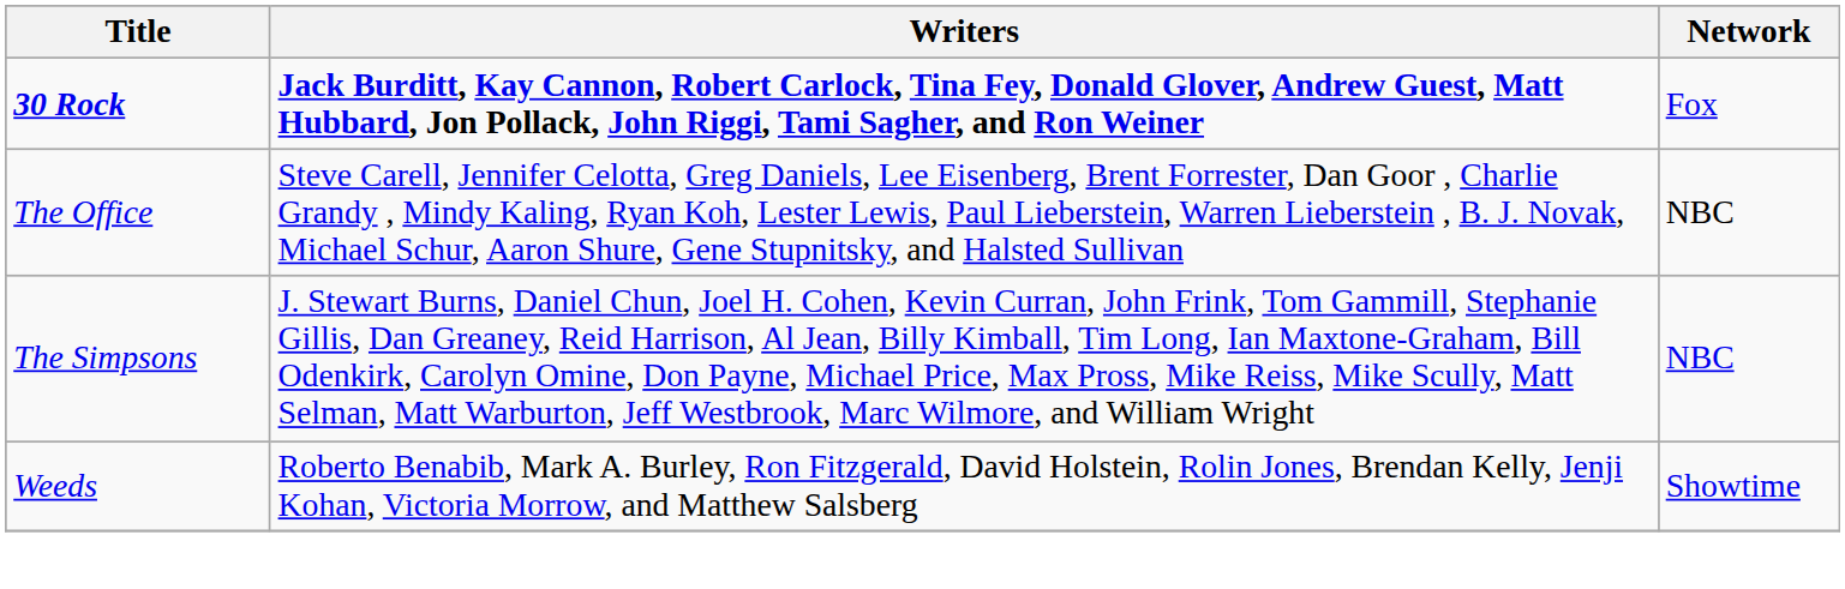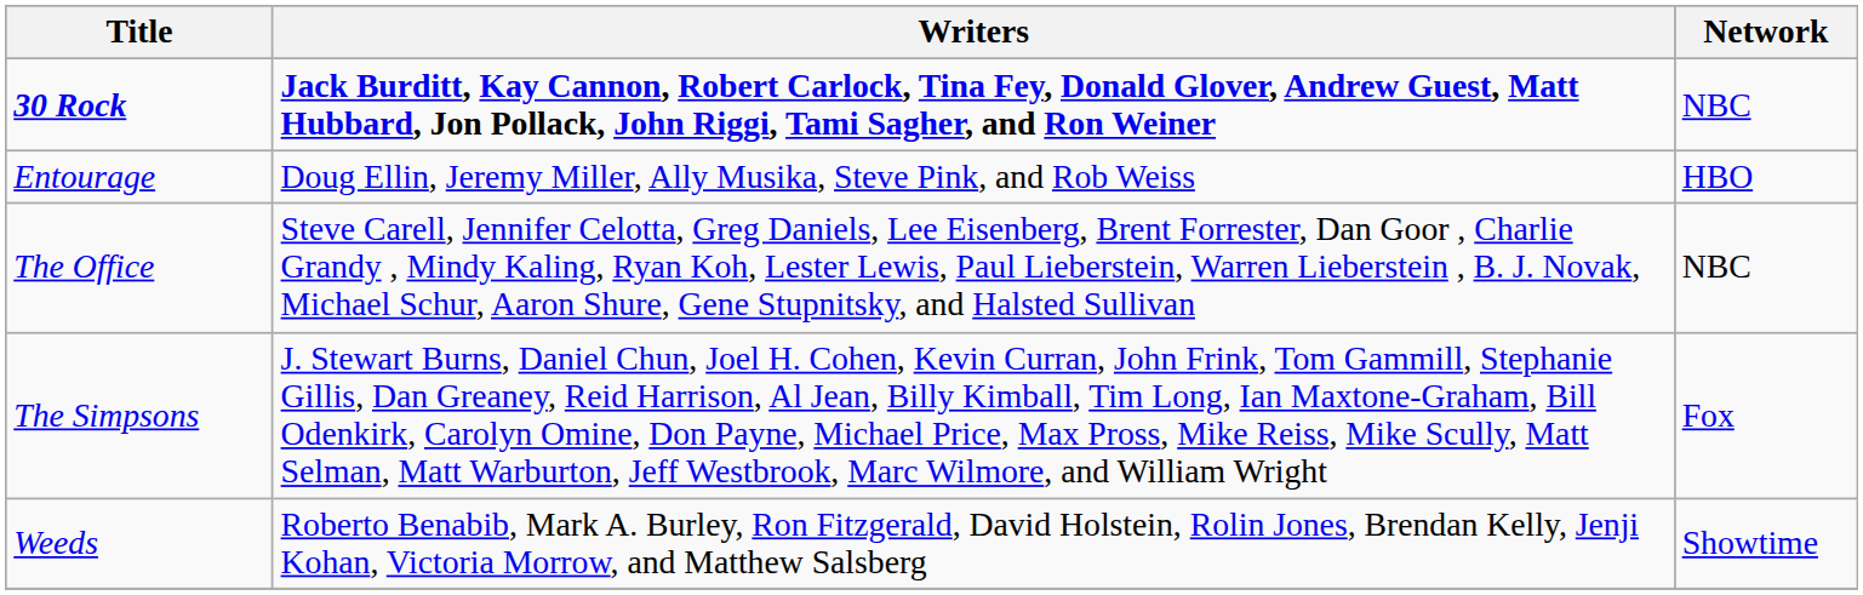 <table class="wikitable" width="100%">
 <tr>
 <th width="120">Title</th>
 <th>Writers</th>
 <th width="80">Network</th>
 </tr>
 <tr>
 <td><strong><em><a href='#'>30 Rock</a></em></strong></td>
 <td><strong><a href='#'>Jack Burditt</a>, <a href='#'>Kay Cannon</a>, <a href='#'>Robert Carlock</a>, <a href='#'>Tina Fey</a>, <a href='#'>Donald Glover</a>, <a href='#'>Andrew Guest</a>, <a href='#'>Matt Hubbard</a>, Jon Pollack, <a href='#'>John Riggi</a>, <a href='#'>Tami Sagher</a>, and <a href='#'>Ron Weiner</a></strong></td>
-<td><a href='#'>Fox</a></td>
+<td><a href='#'>NBC</a></td>
+</tr>
+<tr>
+<td><em><a href='#'>Entourage</a></em></td>
+<td><a href='#'>Doug Ellin</a>, <a href='#'>Jeremy Miller</a>, <a href='#'>Ally Musika</a>, <a href='#'>Steve Pink</a>, and <a href='#'>Rob Weiss</a></td>
+<td><a href='#'>HBO</a></td>
 </tr>
 <tr>
 <td><em><a href='#'>The Office</a></em></td>
 <td><a href='#'>Steve Carell</a>, <a href='#'>Jennifer Celotta</a>, <a href='#'>Greg Daniels</a>, <a href='#'>Lee Eisenberg</a>, <a href='#'>Brent Forrester</a>, Dan Goor , <a href='#'>Charlie Grandy</a> , <a href='#'>Mindy Kaling</a>, <a href='#'>Ryan Koh</a>, <a href='#'>Lester Lewis</a>, <a href='#'>Paul Lieberstein</a>, <a href='#'>Warren Lieberstein</a> , <a href='#'>B. J. Novak</a>, <a href='#'>Michael Schur</a>, <a href='#'>Aaron Shure</a>, <a href='#'>Gene Stupnitsky</a>, and <a href='#'>Halsted Sullivan</a></td>
 <td>NBC</td>
 </tr>
 <tr>
 <td><em><a href='#'>The Simpsons</a></em></td>
 <td><a href='#'>J. Stewart Burns</a>, <a href='#'>Daniel Chun</a>, <a href='#'>Joel H. Cohen</a>, <a href='#'>Kevin Curran</a>, <a href='#'>John Frink</a>, <a href='#'>Tom Gammill</a>, <a href='#'>Stephanie Gillis</a>, <a href='#'>Dan Greaney</a>, <a href='#'>Reid Harrison</a>, <a href='#'>Al Jean</a>, <a href='#'>Billy Kimball</a>, <a href='#'>Tim Long</a>, <a href='#'>Ian Maxtone-Graham</a>, <a href='#'>Bill Odenkirk</a>, <a href='#'>Carolyn Omine</a>, <a href='#'>Don Payne</a>, <a href='#'>Michael Price</a>, <a href='#'>Max Pross</a>, <a href='#'>Mike Reiss</a>, <a href='#'>Mike Scully</a>, <a href='#'>Matt Selman</a>, <a href='#'>Matt Warburton</a>, <a href='#'>Jeff Westbrook</a>, <a href='#'>Marc Wilmore</a>, and William Wright</td>
-<td><a href='#'>NBC</a></td>
+<td><a href='#'>Fox</a></td>
 </tr>
 <tr>
 <td><em><a href='#'>Weeds</a></em></td>
 <td><a href='#'>Roberto Benabib</a>, Mark A. Burley, <a href='#'>Ron Fitzgerald</a>, David Holstein, <a href='#'>Rolin Jones</a>, Brendan Kelly, <a href='#'>Jenji Kohan</a>, <a href='#'>Victoria Morrow</a>, and Matthew Salsberg</td>
 <td><a href='#'>Showtime</a></td>
 </tr>
 <tr>
 </tr>
 </table>
